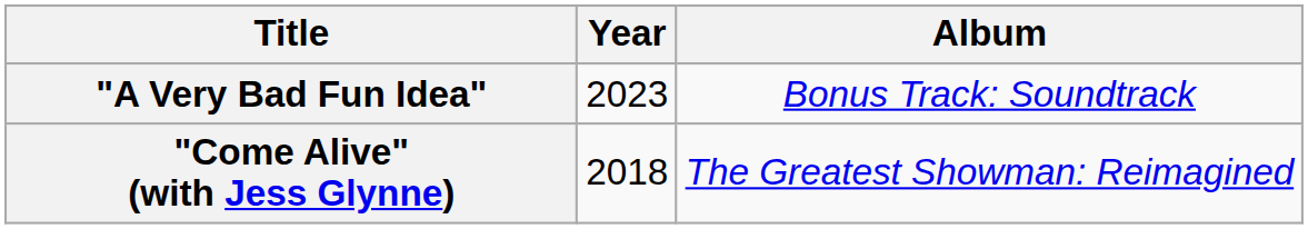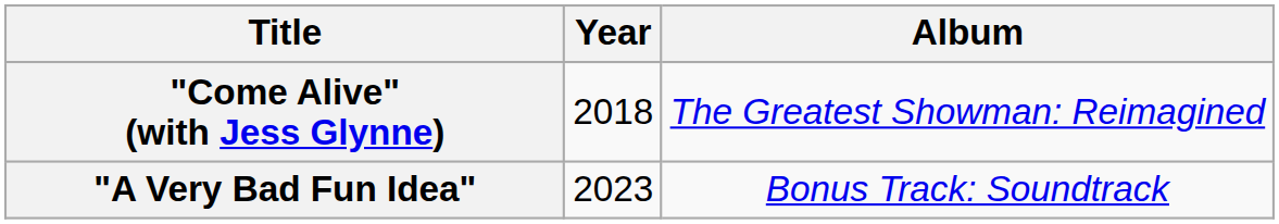 <table class="wikitable plainrowheaders" style="text-align:center;">
 <tr>
 <th scope="col" style="width:15em;">Title</th>
 <th scope="col" style="width:1em;">Year</th>
 <th scope="col">Album</th>
 </tr>
 <tr>
+<th scope="row">"Come Alive" <br><span>(with <a href='#'>Jess Glynne</a>)</span></th>
+<td>2018</td>
+<td><em><a href='#'>The Greatest Showman: Reimagined</a></em></td>
+</tr>
+<tr>
 <th scope="row">"A Very Bad Fun Idea"</th>
 <td>2023</td>
 <td><em><a href='#'>Bonus Track: Soundtrack</a></em></td>
 </tr>
-<tr>
-<th scope="row">"Come Alive" <br><span>(with <a href='#'>Jess Glynne</a>)</span></th>
-<td>2018</td>
-<td><em><a href='#'>The Greatest Showman: Reimagined</a></em></td>
-</tr>
 </table>
